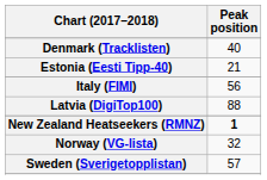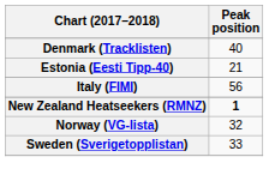 <table class="wikitable sortable plainrowheaders" style="text-align:center">
 <tr>
 <th scope="col">Chart (2017–2018)</th>
 <th scope="col">Peak<br> position</th>
 </tr>
 <tr>
 </tr>
 <tr>
 </tr>
 <tr>
 <th scope="row">Denmark (<a href='#'>Tracklisten</a>)</th>
 <td>40</td>
 </tr>
 <tr>
 <th scope="row">Estonia (<a href='#'>Eesti Tipp-40</a>)</th>
 <td>21</td>
 </tr>
 <tr>
 </tr>
 <tr>
 </tr>
 <tr>
 <th scope="row">Italy (<a href='#'>FIMI</a>)</th>
 <td>56</td>
 </tr>
 <tr>
-<th scope="row">Latvia (<a href='#'>DigiTop100</a>)</th>
-<td>88</td>
-</tr>
-<tr>
 </tr>
 <tr>
 <th scope="row">New Zealand Heatseekers (<a href='#'>RMNZ</a>)</th>
 <td><strong>1</strong></td>
 </tr>
 <tr>
 <th scope="row">Norway (<a href='#'>VG-lista</a>)</th>
 <td>32</td>
 </tr>
 <tr>
 <th scope="row">Sweden (<a href='#'>Sverigetopplistan</a>)</th>
-<td>57</td>
+<td>33</td>
 </tr>
 <tr>
 </tr>
 <tr>
 </tr>
 <tr>
 </tr>
 <tr>
 </tr>
 </table>
